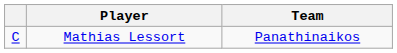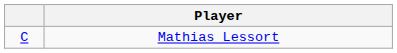 <table class="wikitable" style="text-align: center;" width="60%">
 <tr>
 <th style="text-align:center;"></th>
 <th style="text-align:center;">Player</th>
-<th style="text-align:center;">Team</th>
 </tr>
 <tr>
 <td style="text-align:center;"><a href='#'>C</a></td>
 <td> <a href='#'>Mathias Lessort</a></td>
-<td><a href='#'>Panathinaikos</a></td>
 </tr>
 </table>
